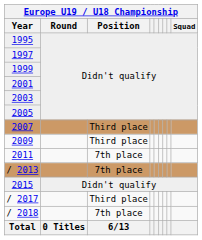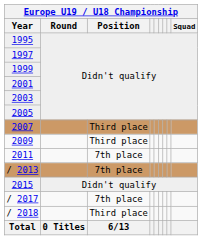 <table class="wikitable" style="text-align: center;">
 <tr>
 <th colspan=9><a href='#'>Europe U19 / U18 Championship</a></th>
 </tr>
 <tr>
 <th>Year</th>
 <th>Round</th>
 <th>Position</th>
 <th></th>
 <th></th>
 <th></th>
 <th></th>
 <th></th>
 <th><small>Squad</small></th>
 </tr>
 <tr bgcolor="efefef">
 <td> <a href='#'>1995</a></td>
 <td colspan=9 rowspan=6>Didn't qualify</td>
 </tr>
 <tr bgcolor="efefef">
 <td> <a href='#'>1997</a></td>
 </tr>
 <tr bgcolor="efefef">
 <td> <a href='#'>1999</a></td>
 </tr>
 <tr bgcolor="efefef">
 <td> <a href='#'>2001</a></td>
 </tr>
 <tr bgcolor="efefef">
 <td> <a href='#'>2003</a></td>
 </tr>
 <tr bgcolor="efefef">
 <td> <a href='#'>2005</a></td>
 </tr>
 <tr bgcolor=cc9966>
 <td> <a href='#'>2007</a></td>
 <td></td>
 <td>Third place</td>
 <td></td>
 <td></td>
 <td></td>
 <td></td>
 <td></td>
 <td></td>
 </tr>
 <tr>
 <td> <a href='#'>2009</a></td>
 <td></td>
 <td>Third place</td>
 <td></td>
 <td></td>
 <td></td>
 <td></td>
 <td></td>
 <td></td>
 </tr>
 <tr>
 <td> <a href='#'>2011</a></td>
 <td></td>
 <td>7th place</td>
 <td></td>
 <td></td>
 <td></td>
 <td></td>
 <td></td>
 <td></td>
 </tr>
 <tr bgcolor=cc9966>
 <td>/ <a href='#'>2013</a></td>
 <td></td>
 <td>7th place</td>
 <td></td>
 <td></td>
 <td></td>
 <td></td>
 <td></td>
 <td></td>
 </tr>
 <tr bgcolor="efefef">
 <td> <a href='#'>2015</a></td>
 <td colspan=9>Didn't qualify</td>
 </tr>
 <tr>
 <td>/ <a href='#'>2017</a></td>
 <td></td>
-<td>Third place</td>
+<td>7th place</td>
 <td></td>
 <td></td>
 <td></td>
 <td></td>
 <td></td>
 <td></td>
 </tr>
 <tr>
 <td>/ <a href='#'>2018</a></td>
 <td></td>
-<td>7th place</td>
+<td>Third place</td>
 <td></td>
 <td></td>
 <td></td>
 <td></td>
 <td></td>
 <td></td>
 </tr>
 <tr>
 <th>Total</th>
 <th>0 Titles</th>
 <th>6/13</th>
 <th></th>
 <th></th>
 <th></th>
 <th></th>
 <th></th>
 <th></th>
 </tr>
 </table>
